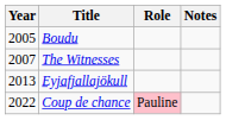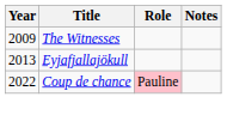 <table class="wikitable sortable">
 <tr>
 <th>Year</th>
 <th>Title</th>
 <th>Role</th>
 <th class="unsortable">Notes</th>
 </tr>
 <tr>
-<td>2005</td>
-<td><em><a href='#'>Boudu</a></em></td>
-<td></td>
-<td></td>
-</tr>
-<tr>
-<td>2007</td>
+<td>2009</td>
 <td><em><a href='#'>The Witnesses</a></em></td>
 <td></td>
 <td></td>
 </tr>
 <tr>
 <td>2013</td>
 <td><em><a href='#'>Eyjafjallajökull</a></em></td>
 <td></td>
 <td></td>
 </tr>
 <tr>
 <td>2022</td>
 <td><a href='#'><em>Coup de chance</em></a></td>
 <td style="background: pink;">Pauline</td>
 <td></td>
 </tr>
 </table>
